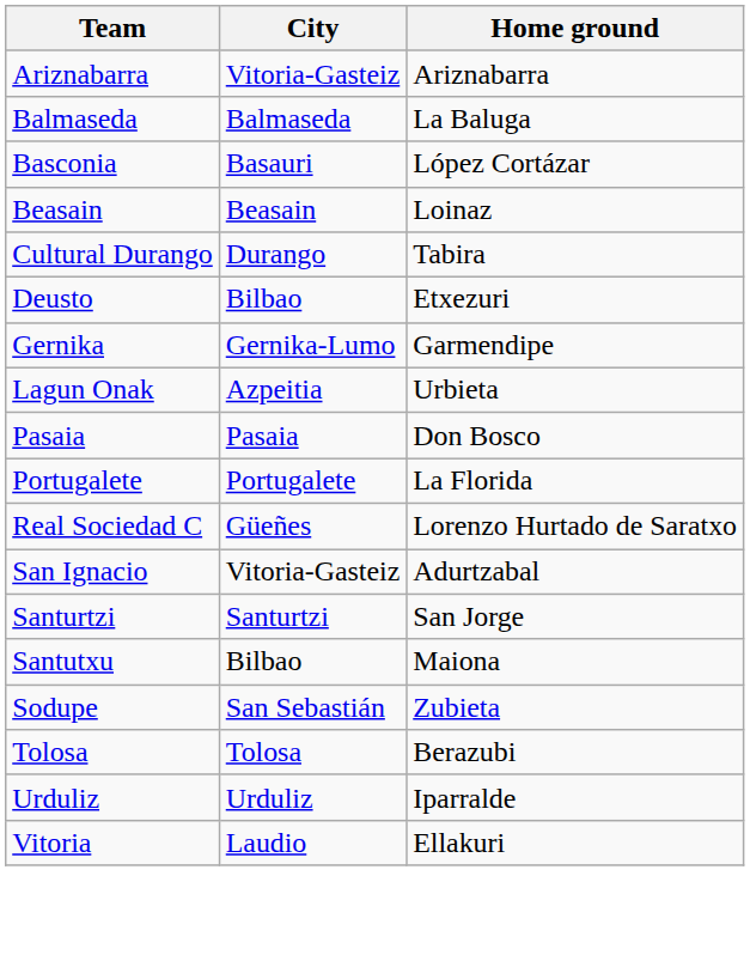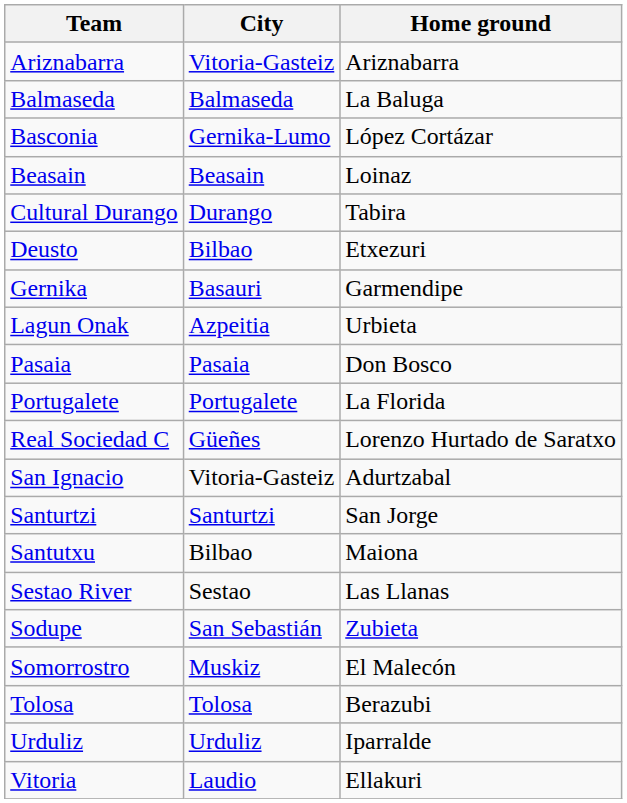 <table class="wikitable sortable">
 <tr>
 <th>Team</th>
 <th>City</th>
 <th>Home ground</th>
 </tr>
 <tr>
 <td><a href='#'>Ariznabarra</a></td>
 <td><a href='#'>Vitoria-Gasteiz</a></td>
 <td>Ariznabarra</td>
 </tr>
 <tr>
 <td><a href='#'>Balmaseda</a></td>
 <td><a href='#'>Balmaseda</a></td>
 <td>La Baluga</td>
 </tr>
 <tr>
 <td><a href='#'>Basconia</a></td>
-<td><a href='#'>Basauri</a></td>
+<td><a href='#'>Gernika-Lumo</a></td>
 <td>López Cortázar</td>
 </tr>
 <tr>
 <td><a href='#'>Beasain</a></td>
 <td><a href='#'>Beasain</a></td>
 <td>Loinaz</td>
 </tr>
 <tr>
 <td><a href='#'>Cultural Durango</a></td>
 <td><a href='#'>Durango</a></td>
 <td>Tabira</td>
 </tr>
 <tr>
 <td><a href='#'>Deusto</a></td>
 <td><a href='#'>Bilbao</a></td>
 <td>Etxezuri</td>
 </tr>
 <tr>
 <td><a href='#'>Gernika</a></td>
-<td><a href='#'>Gernika-Lumo</a></td>
+<td><a href='#'>Basauri</a></td>
 <td>Garmendipe</td>
 </tr>
 <tr>
 <td><a href='#'>Lagun Onak</a></td>
 <td><a href='#'>Azpeitia</a></td>
 <td>Urbieta</td>
 </tr>
 <tr>
 <td><a href='#'>Pasaia</a></td>
 <td><a href='#'>Pasaia</a></td>
 <td>Don Bosco</td>
 </tr>
 <tr>
 <td><a href='#'>Portugalete</a></td>
 <td><a href='#'>Portugalete</a></td>
 <td>La Florida</td>
 </tr>
 <tr>
 <td><a href='#'>Real Sociedad C</a></td>
 <td><a href='#'>Güeñes</a></td>
 <td>Lorenzo Hurtado de Saratxo</td>
 </tr>
 <tr>
 <td><a href='#'>San Ignacio</a></td>
 <td>Vitoria-Gasteiz</td>
 <td>Adurtzabal</td>
 </tr>
 <tr>
 <td><a href='#'>Santurtzi</a></td>
 <td><a href='#'>Santurtzi</a></td>
 <td>San Jorge</td>
 </tr>
 <tr>
 <td><a href='#'>Santutxu</a></td>
 <td>Bilbao</td>
 <td>Maiona</td>
 </tr>
 <tr>
+<td><a href='#'>Sestao River</a></td>
+<td>Sestao</td>
+<td>Las Llanas</td>
+</tr>
+<tr>
 <td><a href='#'>Sodupe</a></td>
 <td><a href='#'>San Sebastián</a></td>
 <td><a href='#'>Zubieta</a></td>
+</tr>
+<tr>
+<td><a href='#'>Somorrostro</a></td>
+<td><a href='#'>Muskiz</a></td>
+<td>El Malecón</td>
 </tr>
 <tr>
 <td><a href='#'>Tolosa</a></td>
 <td><a href='#'>Tolosa</a></td>
 <td>Berazubi</td>
 </tr>
 <tr>
 <td><a href='#'>Urduliz</a></td>
 <td><a href='#'>Urduliz</a></td>
 <td>Iparralde</td>
 </tr>
 <tr>
 <td><a href='#'>Vitoria</a></td>
 <td><a href='#'>Laudio</a></td>
 <td>Ellakuri</td>
 </tr>
 </table>
